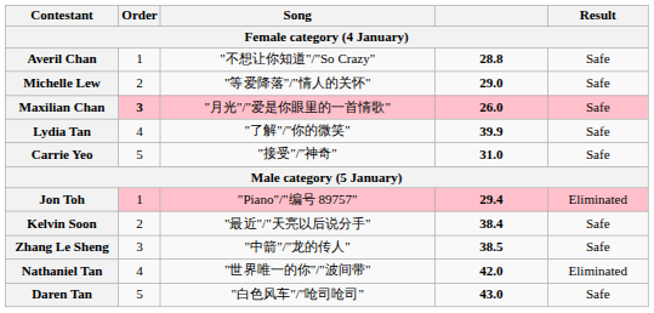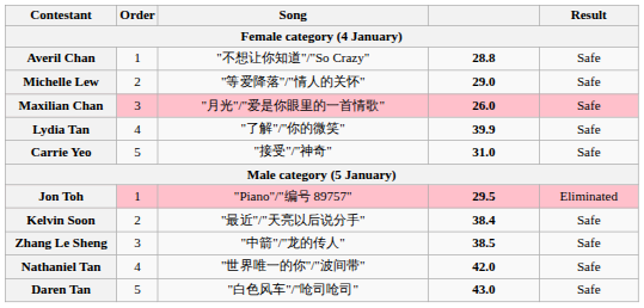 <table class="wikitable plainrowheaders" style="text-align:center;">
 <tr>
 <th scope="col" style="width:8em;">Contestant</th>
 <th scope="col">Order</th>
 <th scope="col" style="width:20em;">Song</th>
 <th colspan=1 scope="col" style="width:8em;"></th>
 <th scope="col" style="width:7em;">Result</th>
 </tr>
 <tr>
 <th colspan=9>Female category (4 January)</th>
 </tr>
 <tr>
 <th scope="row">Averil Chan</th>
 <td>1</td>
 <td>"不想让你知道"/"So Crazy"</td>
 <td><strong>28.8</strong></td>
 <td>Safe</td>
 </tr>
 <tr>
 <th scope="row">Michelle Lew</th>
 <td>2</td>
 <td>"等爱降落"/"情人的关怀"</td>
 <td><strong>29.0</strong></td>
 <td>Safe</td>
 </tr>
 <tr style="background:pink;">
 <th scope="row">Maxilian Chan</th>
-<td><strong>3</strong></td>
+<td>3</td>
 <td>"月光"/"爱是你眼里的一首情歌"</td>
 <td><strong>26.0</strong></td>
 <td>Safe</td>
 </tr>
 <tr>
 <th scope="row">Lydia Tan</th>
 <td>4</td>
 <td>"了解"/"你的微笑"</td>
 <td><strong>39.9</strong></td>
 <td>Safe</td>
 </tr>
 <tr>
 <th scope="row">Carrie Yeo</th>
 <td>5</td>
 <td>"接受"/"神奇"</td>
 <td><strong>31.0</strong></td>
 <td>Safe</td>
 </tr>
 <tr>
 <th colspan=9>Male category (5 January)</th>
 </tr>
 <tr style="background:pink;">
 <th scope="row">Jon Toh</th>
 <td>1</td>
 <td>"Piano"/"编号 89757"</td>
-<td><strong>29.4</strong></td>
+<td><strong>29.5</strong></td>
 <td>Eliminated</td>
 </tr>
 <tr>
 <th scope="row">Kelvin Soon</th>
 <td>2</td>
 <td>"最近"/"天亮以后说分手"</td>
 <td><strong>38.4</strong></td>
 <td>Safe</td>
 </tr>
 <tr>
 <th scope="row">Zhang Le Sheng</th>
 <td>3</td>
 <td>"中箭"/"龙的传人"</td>
 <td><strong>38.5</strong></td>
 <td>Safe</td>
 </tr>
 <tr>
 <th scope="row">Nathaniel Tan</th>
 <td>4</td>
 <td>"世界唯一的你"/"波间带"</td>
 <td><strong>42.0</strong></td>
-<td>Eliminated</td>
+<td>Safe</td>
 </tr>
 <tr>
 <th scope="row">Daren Tan</th>
 <td>5</td>
 <td>"白色风车"/"呛司呛司"</td>
 <td><strong>43.0</strong></td>
 <td>Safe</td>
 </tr>
 </table>
